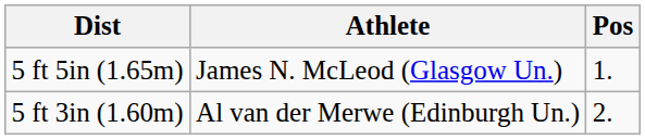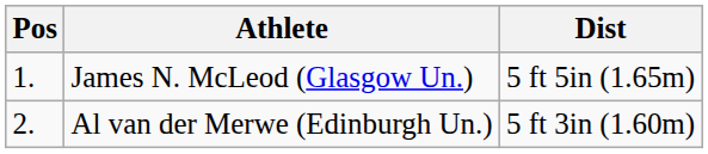 <table class="wikitable">
 <tr>
+<th>Pos</th>
+<th>Athlete</th>
 <th>Dist</th>
-<th>Athlete</th>
-<th>Pos</th>
 </tr>
 <tr>
+<td>1.</td>
+<td>James N. McLeod (<a href='#'>Glasgow Un.</a>)</td>
 <td>5 ft 5in (1.65m)</td>
-<td>James N. McLeod (<a href='#'>Glasgow Un.</a>)</td>
-<td>1.</td>
 </tr>
 <tr>
+<td>2.</td>
+<td>Al van der Merwe (Edinburgh Un.)</td>
 <td>5 ft 3in (1.60m)</td>
-<td>Al van der Merwe (Edinburgh Un.)</td>
-<td>2.</td>
 </tr>
 </table>
